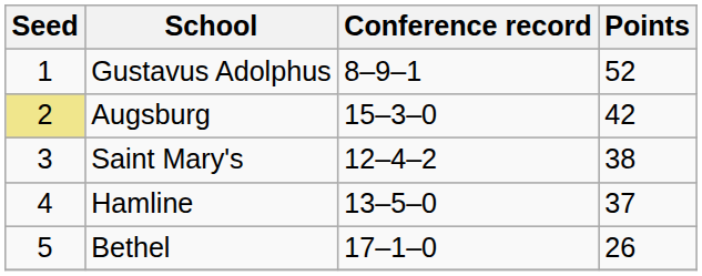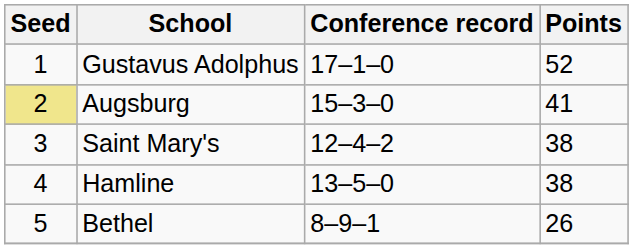 <table class="wikitable">
 <tr>
 <th>Seed</th>
 <th>School</th>
 <th>Conference record</th>
 <th>Points</th>
 </tr>
 <tr>
 <td align=center>1</td>
 <td>Gustavus Adolphus</td>
-<td>8–9–1</td>
+<td>17–1–0</td>
 <td>52</td>
 </tr>
 <tr>
 <td align=center style="background: khaki;">2</td>
 <td>Augsburg</td>
 <td>15–3–0</td>
-<td>42</td>
+<td>41</td>
 </tr>
 <tr>
 <td align=center>3</td>
 <td>Saint Mary's</td>
 <td>12–4–2</td>
 <td>38</td>
 </tr>
 <tr>
 <td align=center>4</td>
 <td>Hamline</td>
 <td>13–5–0</td>
-<td>37</td>
+<td>38</td>
 </tr>
 <tr>
 <td align=center>5</td>
 <td>Bethel</td>
-<td>17–1–0</td>
+<td>8–9–1</td>
 <td>26</td>
 </tr>
 <tr>
 </tr>
 </table>
